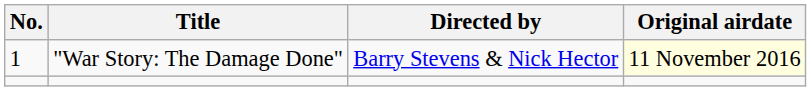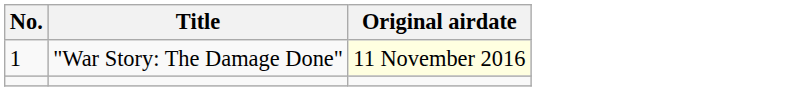 <table class="wikitable">
 <tr>
 <th>No.</th>
 <th>Title</th>
-<th>Directed by</th>
 <th>Original airdate</th>
 </tr>
 <tr>
 <td>1</td>
 <td>"War Story: The Damage Done"</td>
-<td><a href='#'>Barry Stevens</a> & <a href='#'>Nick Hector</a></td>
 <td style="background: lightyellow;">11 November 2016</td>
 </tr>
 <tr>
 <td></td>
 <td></td>
 <td></td>
-<td></td>
 </tr>
 </table>
